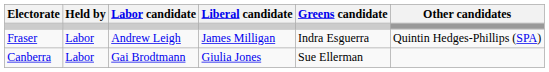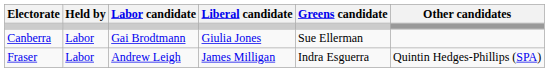 <table class="wikitable">
 <tr>
 <th>Electorate</th>
 <th>Held by</th>
 <th><a href='#'>Labor</a> candidate</th>
 <th><a href='#'>Liberal</a> candidate</th>
 <th><a href='#'>Greens</a> candidate</th>
 <th>Other candidates</th>
 </tr>
 <tr style="background:#ccc;">
 <td></td>
 <td></td>
 <td></td>
 <td></td>
 <td></td>
 <td style="background:#999;"></td>
 </tr>
 <tr>
+<td><a href='#'>Canberra</a></td>
+<td><a href='#'>Labor</a></td>
+<td><a href='#'>Gai Brodtmann</a></td>
+<td><a href='#'>Giulia Jones</a></td>
+<td>Sue Ellerman</td>
+<td></td>
+</tr>
+<tr>
 <td><a href='#'>Fraser</a></td>
 <td><a href='#'>Labor</a></td>
 <td><a href='#'>Andrew Leigh</a></td>
 <td><a href='#'>James Milligan</a></td>
 <td>Indra Esguerra</td>
 <td>Quintin Hedges-Phillips (<a href='#'>SPA</a>)</td>
 </tr>
-<tr>
-<td><a href='#'>Canberra</a></td>
-<td><a href='#'>Labor</a></td>
-<td><a href='#'>Gai Brodtmann</a></td>
-<td><a href='#'>Giulia Jones</a></td>
-<td>Sue Ellerman</td>
-<td></td>
-</tr>
 </table>
